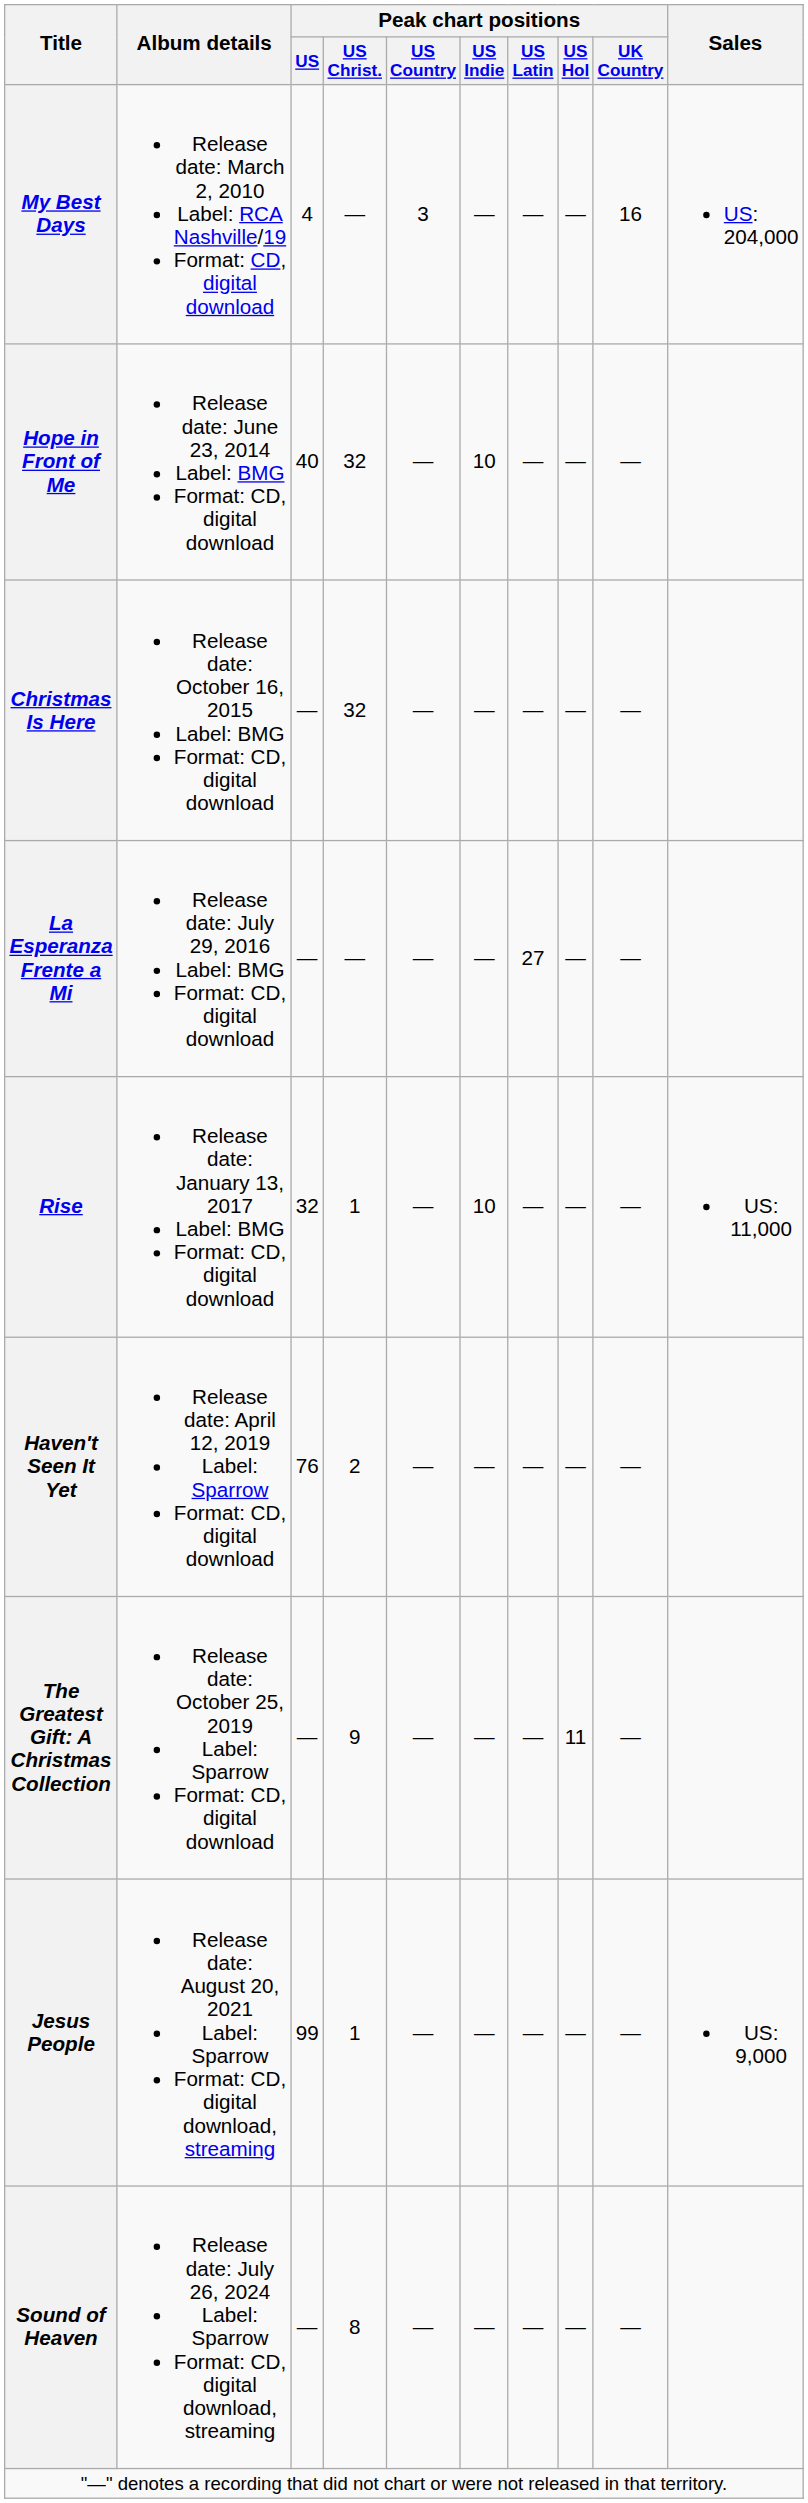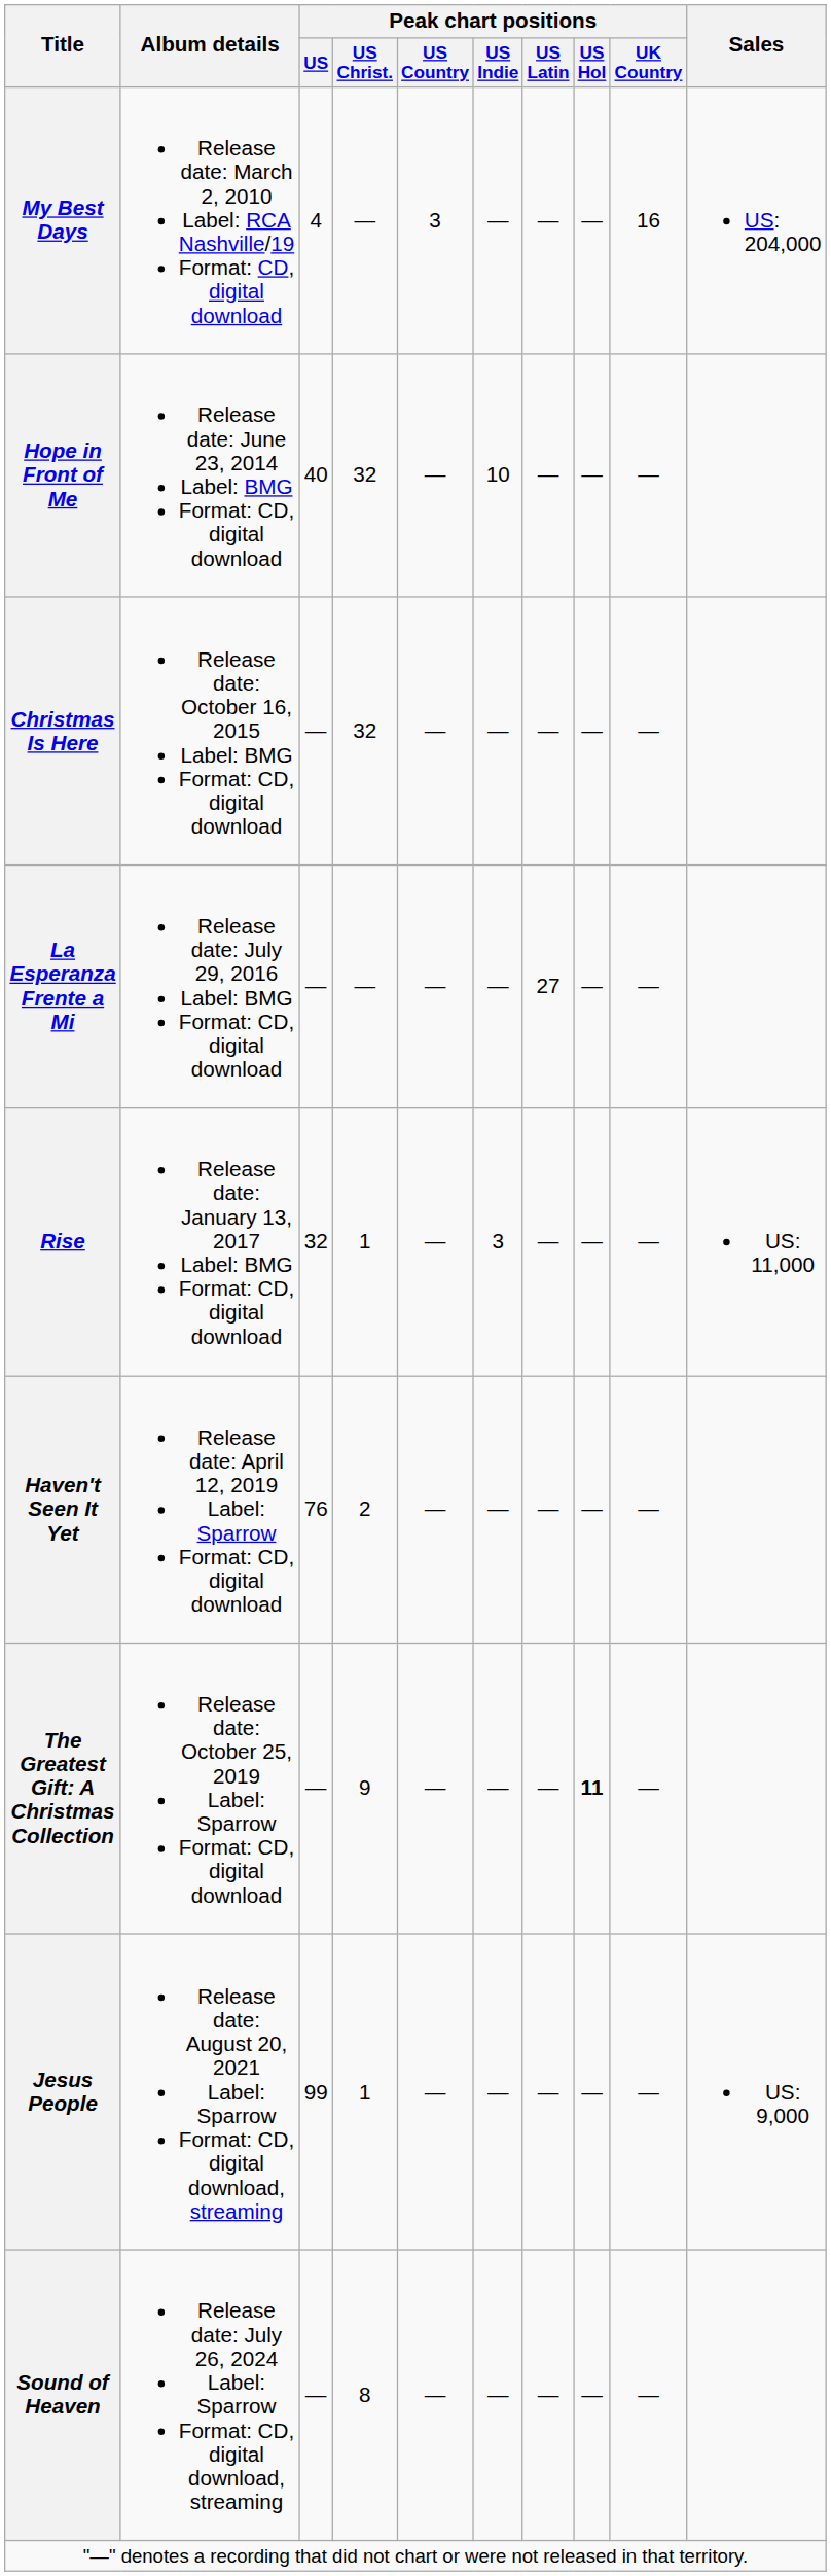 <table class="wikitable plainrowheaders" style="text-align:center;">
 <tr>
 <th rowspan="2" style="width:12em;">Title</th>
 <th rowspan="2" style="width:18em;">Album details</th>
 <th colspan="7">Peak chart positions</th>
 <th rowspan="2" style="width:12em;">Sales</th>
 </tr>
 <tr style="font-size:smaller;">
 <th style="width:4em;"><a href='#'>US</a><br></th>
 <th style="width:4em;"><a href='#'>US Christ.</a><br></th>
 <th style="width:4em;"><a href='#'>US Country</a><br></th>
 <th style="width:4em;"><a href='#'>US<br>Indie</a><br></th>
 <th style="width:4em;"><a href='#'>US Latin</a><br></th>
 <th style="width:4em;"><a href='#'>US<br>Hol</a><br></th>
 <th style="width:4em;"><a href='#'>UK<br>Country</a><br></th>
 </tr>
 <tr>
 <th scope="row"><em><a href='#'>My Best Days</a></em></th>
 <td><br><ul><li>Release date: March 2, 2010</li><li>Label: <a href='#'>RCA Nashville</a>/<a href='#'>19</a></li><li>Format: <a href='#'>CD</a>, <a href='#'>digital download</a></li></ul></td>
 <td>4</td>
 <td>—</td>
 <td>3</td>
 <td>—</td>
 <td>—</td>
 <td>—</td>
 <td>16</td>
 <td align="left"><br><ul><li><a href='#'>US</a>: 204,000</li></ul></td>
 </tr>
 <tr>
 <th scope="row"><em><a href='#'>Hope in Front of Me</a></em></th>
 <td><br><ul><li>Release date: June 23, 2014</li><li>Label: <a href='#'>BMG</a></li><li>Format: CD, digital download</li></ul></td>
 <td>40</td>
 <td>32</td>
 <td>—</td>
 <td>10</td>
 <td>—</td>
 <td>—</td>
 <td>—</td>
 <td></td>
 </tr>
 <tr>
 <th scope="row"><em><a href='#'>Christmas Is Here</a></em></th>
 <td><br><ul><li>Release date: October 16, 2015</li><li>Label: BMG</li><li>Format: CD, digital download</li></ul></td>
 <td>—</td>
 <td>32</td>
 <td>—</td>
 <td>—</td>
 <td>—</td>
 <td>—</td>
 <td>—</td>
 </tr>
 <tr>
 <th scope="row"><em><a href='#'>La Esperanza Frente a Mi</a></em></th>
 <td><br><ul><li>Release date: July 29, 2016</li><li>Label: BMG</li><li>Format: CD, digital download</li></ul></td>
 <td>—</td>
 <td>—</td>
 <td>—</td>
 <td>—</td>
 <td>27</td>
 <td>—</td>
 <td>—</td>
 <td></td>
 </tr>
 <tr>
 <th scope="row"><em><a href='#'>Rise</a></em></th>
 <td><br><ul><li>Release date: January 13, 2017</li><li>Label: BMG</li><li>Format: CD, digital download</li></ul></td>
 <td>32</td>
 <td>1</td>
 <td>—</td>
-<td>10</td>
+<td>3</td>
 <td>—</td>
 <td>—</td>
 <td>—</td>
 <td><br><ul><li>US: 11,000</li></ul></td>
 </tr>
 <tr>
 <th scope="row"><em>Haven't Seen It Yet</em></th>
 <td><br><ul><li>Release date: April 12, 2019</li><li>Label: <a href='#'>Sparrow</a></li><li>Format: CD, digital download</li></ul></td>
 <td>76</td>
 <td>2</td>
 <td>—</td>
 <td>—</td>
 <td>—</td>
 <td>—</td>
 <td>—</td>
 <td></td>
 </tr>
 <tr>
 <th scope="row"><em>The Greatest Gift: A Christmas Collection</em></th>
 <td><br><ul><li>Release date: October 25, 2019</li><li>Label: Sparrow</li><li>Format: CD, digital download</li></ul></td>
 <td>—</td>
 <td>9</td>
 <td>—</td>
 <td>—</td>
 <td>—</td>
-<td>11</td>
+<td><strong>11</strong></td>
 <td>—</td>
 </tr>
 <tr>
 <th scope="row"><em>Jesus People</em></th>
 <td><br><ul><li>Release date: August 20, 2021</li><li>Label: Sparrow</li><li>Format: CD, digital download, <a href='#'>streaming</a></li></ul></td>
 <td>99</td>
 <td>1</td>
 <td>—</td>
 <td>—</td>
 <td>—</td>
 <td>—</td>
 <td>—</td>
 <td><br><ul><li>US: 9,000</li></ul></td>
 </tr>
 <tr>
 <th scope="row"><em>Sound of Heaven</em></th>
 <td><br><ul><li>Release date: July 26, 2024</li><li>Label: Sparrow</li><li>Format: CD, digital download, streaming</li></ul></td>
 <td>—</td>
 <td>8</td>
 <td>—</td>
 <td>—</td>
 <td>—</td>
 <td>—</td>
 <td>—</td>
 <td></td>
 </tr>
 <tr>
 <td colspan="11" style="font-size:90%">"—" denotes a recording that did not chart or were not released in that territory.</td>
 </tr>
 </table>
